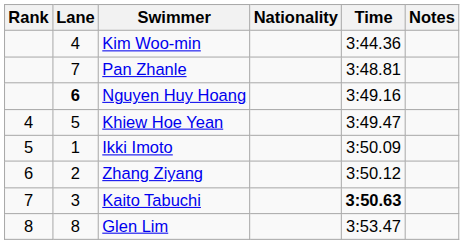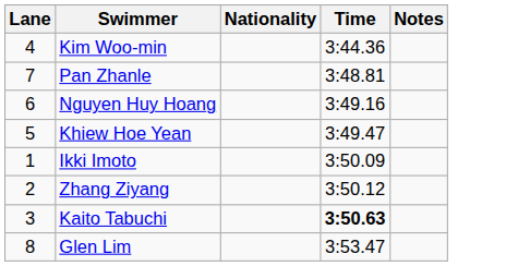 <table class="wikitable sortable" style="text-align:center">
 <tr>
-<th>Rank</th>
 <th>Lane</th>
 <th>Swimmer</th>
 <th>Nationality</th>
 <th>Time</th>
 <th>Notes</th>
 </tr>
 <tr>
-<td></td>
 <td>4</td>
 <td align=left><a href='#'>Kim Woo-min</a></td>
 <td align=left></td>
 <td>3:44.36</td>
 <td></td>
 </tr>
 <tr>
-<td></td>
 <td>7</td>
 <td align=left><a href='#'>Pan Zhanle</a></td>
 <td align=left></td>
 <td>3:48.81</td>
 <td></td>
 </tr>
 <tr>
-<td></td>
-<td><strong>6</strong></td>
+<td>6</td>
 <td align=left><a href='#'>Nguyen Huy Hoang</a></td>
 <td align=left></td>
 <td>3:49.16</td>
 <td></td>
 </tr>
 <tr>
-<td>4</td>
 <td>5</td>
 <td align=left><a href='#'>Khiew Hoe Yean</a></td>
 <td align=left></td>
 <td>3:49.47</td>
 <td></td>
 </tr>
 <tr>
-<td>5</td>
 <td>1</td>
 <td align=left><a href='#'>Ikki Imoto</a></td>
 <td align=left></td>
 <td>3:50.09</td>
 <td></td>
 </tr>
 <tr>
-<td>6</td>
 <td>2</td>
 <td align=left><a href='#'>Zhang Ziyang</a></td>
 <td align=left></td>
 <td>3:50.12</td>
 <td></td>
 </tr>
 <tr>
-<td>7</td>
 <td>3</td>
 <td align=left><a href='#'>Kaito Tabuchi</a></td>
 <td align=left></td>
 <td><strong>3:50.63</strong></td>
 <td></td>
 </tr>
 <tr>
 <td>8</td>
-<td>8</td>
 <td align=left><a href='#'>Glen Lim</a></td>
 <td align=left></td>
 <td>3:53.47</td>
 <td></td>
 </tr>
 </table>
